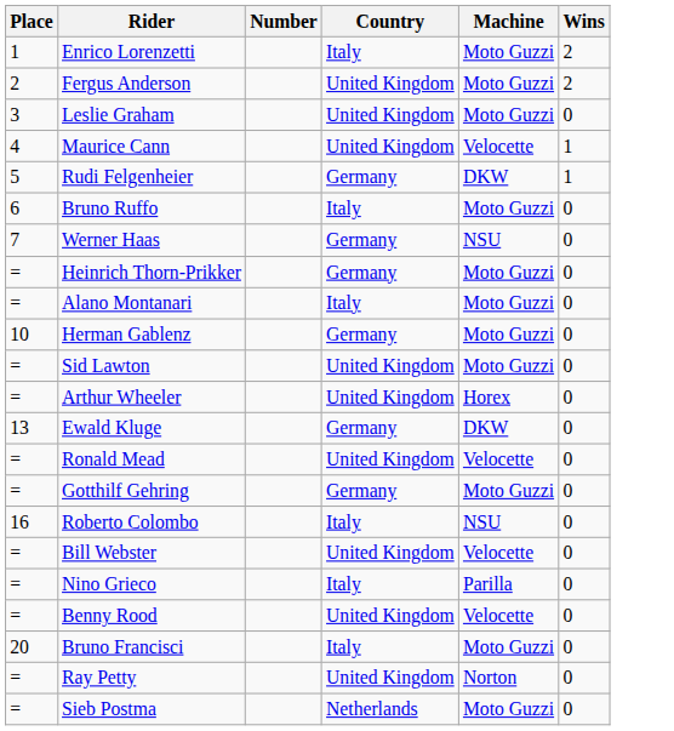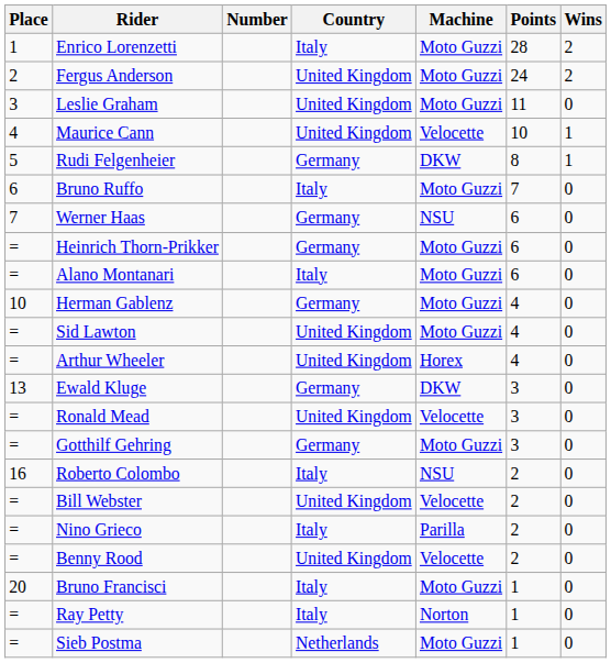 <table class="wikitable" style="font-size: 95%;">
 <tr>
 <th>Place</th>
 <th>Rider</th>
 <th>Number</th>
 <th>Country</th>
 <th>Machine</th>
+<th>Points</th>
 <th>Wins</th>
 </tr>
 <tr>
 <td>1</td>
 <td> <a href='#'>Enrico Lorenzetti</a></td>
 <td></td>
 <td><a href='#'>Italy</a></td>
 <td><a href='#'>Moto Guzzi</a></td>
+<td>28</td>
 <td>2</td>
 </tr>
 <tr>
 <td>2</td>
 <td> <a href='#'>Fergus Anderson</a></td>
 <td></td>
 <td><a href='#'>United Kingdom</a></td>
 <td><a href='#'>Moto Guzzi</a></td>
+<td>24</td>
 <td>2</td>
 </tr>
 <tr>
 <td>3</td>
 <td> <a href='#'>Leslie Graham</a></td>
 <td></td>
 <td><a href='#'>United Kingdom</a></td>
 <td><a href='#'>Moto Guzzi</a></td>
+<td>11</td>
 <td>0</td>
 </tr>
 <tr>
 <td>4</td>
 <td> <a href='#'>Maurice Cann</a></td>
 <td></td>
 <td><a href='#'>United Kingdom</a></td>
 <td><a href='#'>Velocette</a></td>
+<td>10</td>
 <td>1</td>
 </tr>
 <tr>
 <td>5</td>
 <td> <a href='#'>Rudi Felgenheier</a></td>
 <td></td>
 <td><a href='#'>Germany</a></td>
 <td><a href='#'>DKW</a></td>
+<td>8</td>
 <td>1</td>
 </tr>
 <tr>
 <td>6</td>
 <td> <a href='#'>Bruno Ruffo</a></td>
 <td></td>
 <td><a href='#'>Italy</a></td>
 <td><a href='#'>Moto Guzzi</a></td>
+<td>7</td>
 <td>0</td>
 </tr>
 <tr>
 <td>7</td>
 <td> <a href='#'>Werner Haas</a></td>
 <td></td>
 <td><a href='#'>Germany</a></td>
 <td><a href='#'>NSU</a></td>
+<td>6</td>
 <td>0</td>
 </tr>
 <tr>
 <td>=</td>
 <td> <a href='#'>Heinrich Thorn-Prikker</a></td>
 <td></td>
 <td><a href='#'>Germany</a></td>
 <td><a href='#'>Moto Guzzi</a></td>
+<td>6</td>
 <td>0</td>
 </tr>
 <tr>
 <td>=</td>
 <td> <a href='#'>Alano Montanari</a></td>
 <td></td>
 <td><a href='#'>Italy</a></td>
 <td><a href='#'>Moto Guzzi</a></td>
+<td>6</td>
 <td>0</td>
 </tr>
 <tr>
 <td>10</td>
 <td> <a href='#'>Herman Gablenz</a></td>
 <td></td>
 <td><a href='#'>Germany</a></td>
 <td><a href='#'>Moto Guzzi</a></td>
+<td>4</td>
 <td>0</td>
 </tr>
 <tr>
 <td>=</td>
 <td> <a href='#'>Sid Lawton</a></td>
 <td></td>
 <td><a href='#'>United Kingdom</a></td>
 <td><a href='#'>Moto Guzzi</a></td>
+<td>4</td>
 <td>0</td>
 </tr>
 <tr>
 <td>=</td>
 <td> <a href='#'>Arthur Wheeler</a></td>
 <td></td>
 <td><a href='#'>United Kingdom</a></td>
 <td><a href='#'>Horex</a></td>
+<td>4</td>
 <td>0</td>
 </tr>
 <tr>
 <td>13</td>
 <td> <a href='#'>Ewald Kluge</a></td>
 <td></td>
 <td><a href='#'>Germany</a></td>
 <td><a href='#'>DKW</a></td>
+<td>3</td>
 <td>0</td>
 </tr>
 <tr>
 <td>=</td>
 <td> <a href='#'>Ronald Mead</a></td>
 <td></td>
 <td><a href='#'>United Kingdom</a></td>
 <td><a href='#'>Velocette</a></td>
+<td>3</td>
 <td>0</td>
 </tr>
 <tr>
 <td>=</td>
 <td> <a href='#'>Gotthilf Gehring</a></td>
 <td></td>
 <td><a href='#'>Germany</a></td>
 <td><a href='#'>Moto Guzzi</a></td>
+<td>3</td>
 <td>0</td>
 </tr>
 <tr>
 <td>16</td>
 <td> <a href='#'>Roberto Colombo</a></td>
 <td></td>
 <td><a href='#'>Italy</a></td>
 <td><a href='#'>NSU</a></td>
+<td>2</td>
 <td>0</td>
 </tr>
 <tr>
 <td>=</td>
 <td> <a href='#'>Bill Webster</a></td>
 <td></td>
 <td><a href='#'>United Kingdom</a></td>
 <td><a href='#'>Velocette</a></td>
+<td>2</td>
 <td>0</td>
 </tr>
 <tr>
 <td>=</td>
 <td> <a href='#'>Nino Grieco</a></td>
 <td></td>
 <td><a href='#'>Italy</a></td>
 <td><a href='#'>Parilla</a></td>
+<td>2</td>
 <td>0</td>
 </tr>
 <tr>
 <td>=</td>
 <td> <a href='#'>Benny Rood</a></td>
 <td></td>
 <td><a href='#'>United Kingdom</a></td>
 <td><a href='#'>Velocette</a></td>
+<td>2</td>
 <td>0</td>
 </tr>
 <tr>
 <td>20</td>
 <td> <a href='#'>Bruno Francisci</a></td>
 <td></td>
 <td><a href='#'>Italy</a></td>
 <td><a href='#'>Moto Guzzi</a></td>
+<td>1</td>
 <td>0</td>
 </tr>
 <tr>
 <td>=</td>
 <td> <a href='#'>Ray Petty</a></td>
 <td></td>
-<td><a href='#'>United Kingdom</a></td>
+<td><a href='#'>Italy</a></td>
 <td><a href='#'>Norton</a></td>
+<td>1</td>
 <td>0</td>
 </tr>
 <tr>
 <td>=</td>
 <td> <a href='#'>Sieb Postma</a></td>
 <td></td>
 <td><a href='#'>Netherlands</a></td>
 <td><a href='#'>Moto Guzzi</a></td>
+<td>1</td>
 <td>0</td>
 </tr>
 </table>
